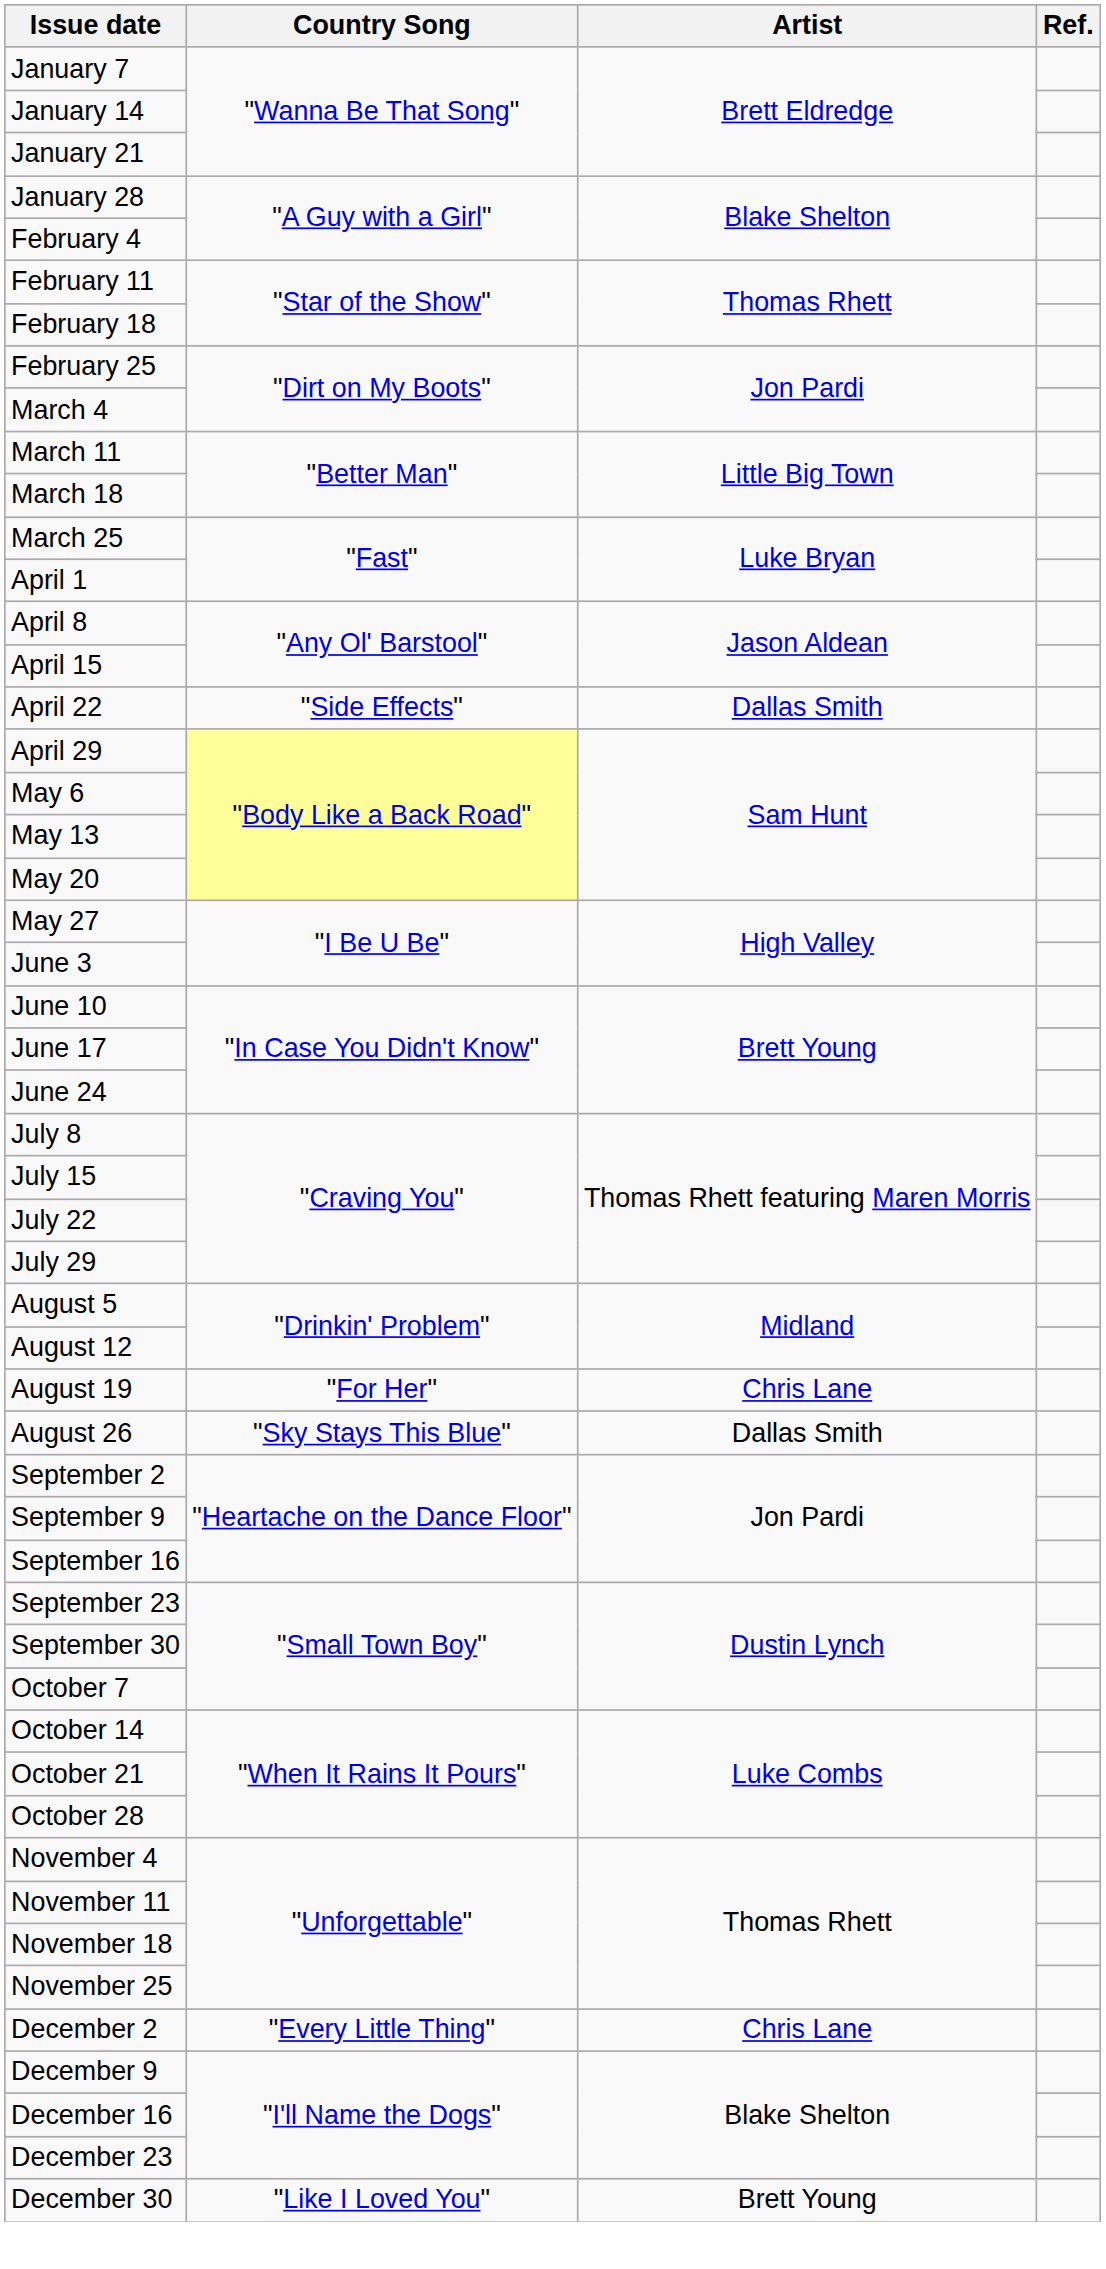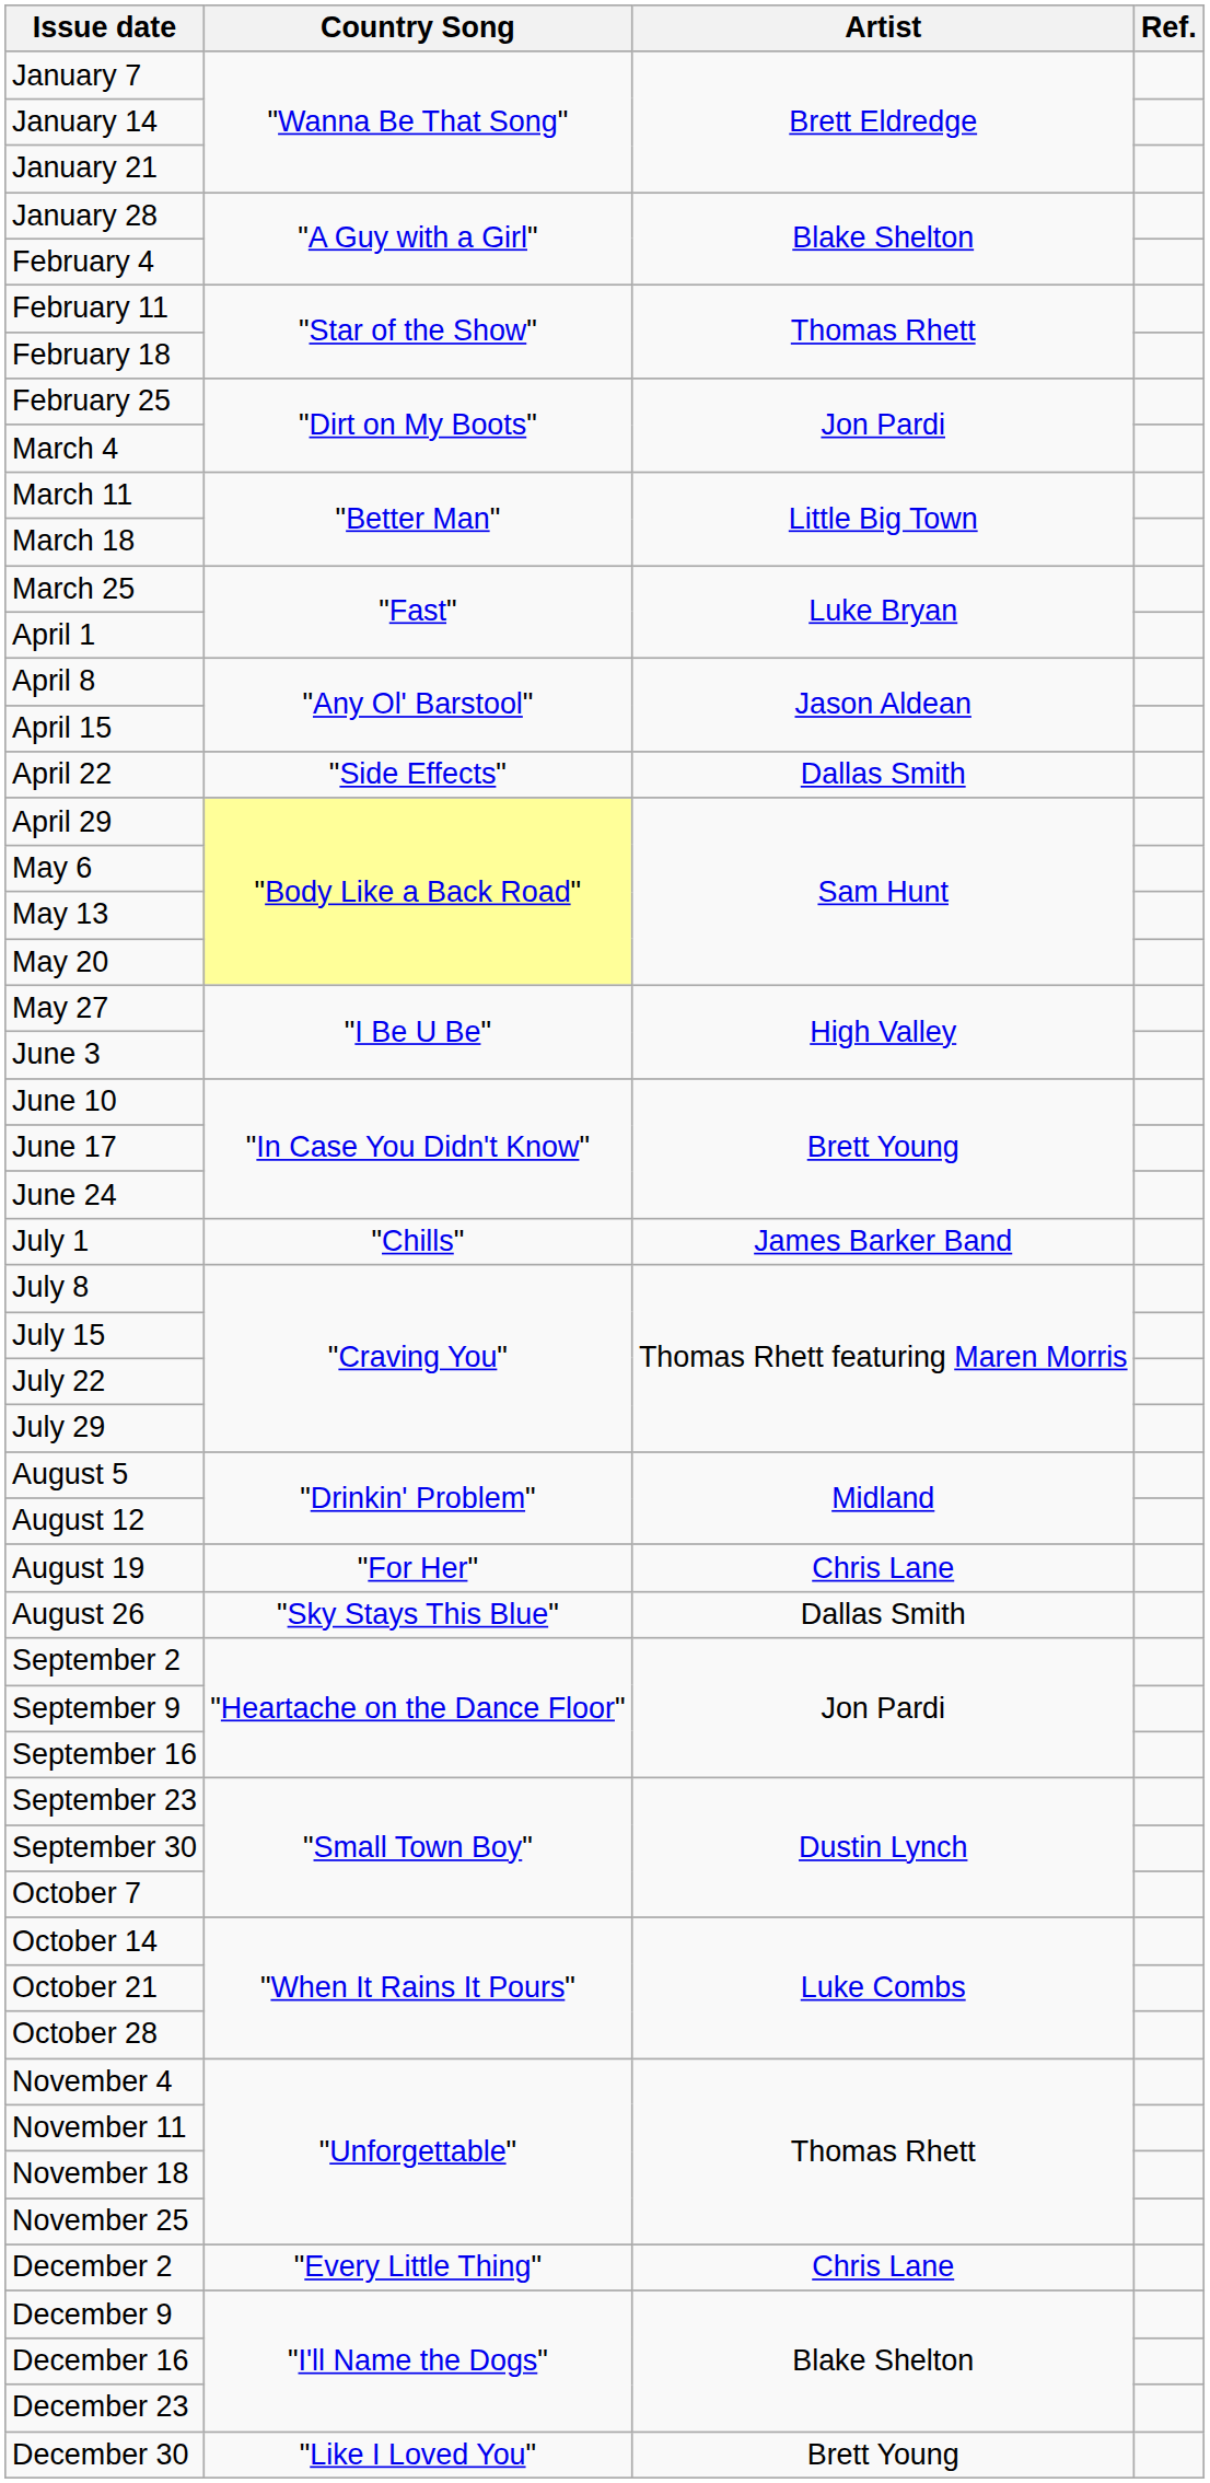 <table class="wikitable">
 <tr>
 <th>Issue date</th>
 <th>Country Song</th>
 <th>Artist</th>
 <th>Ref.</th>
 </tr>
 <tr>
 <td>January 7</td>
 <td align="center" rowspan="3">"<a href='#'>Wanna Be That Song</a>"</td>
 <td align="center" rowspan="3"><a href='#'>Brett Eldredge</a></td>
 <td align="center"></td>
 </tr>
 <tr>
 <td>January 14</td>
 <td align="center"></td>
 </tr>
 <tr>
 <td>January 21</td>
 <td align="center"></td>
 </tr>
 <tr>
 <td>January 28</td>
 <td align="center" rowspan="2">"<a href='#'>A Guy with a Girl</a>"</td>
 <td align="center" rowspan="2"><a href='#'>Blake Shelton</a></td>
 <td align="center"></td>
 </tr>
 <tr>
 <td>February 4</td>
 <td align="center"></td>
 </tr>
 <tr>
 <td>February 11</td>
 <td align="center" rowspan="2">"<a href='#'>Star of the Show</a>"</td>
 <td align="center" rowspan="2"><a href='#'>Thomas Rhett</a></td>
 <td align="center"></td>
 </tr>
 <tr>
 <td>February 18</td>
 <td align="center"></td>
 </tr>
 <tr>
 <td>February 25</td>
 <td align="center" rowspan="2">"<a href='#'>Dirt on My Boots</a>"</td>
 <td align="center" rowspan="2"><a href='#'>Jon Pardi</a></td>
 <td align="center"></td>
 </tr>
 <tr>
 <td>March 4</td>
 <td align="center"></td>
 </tr>
 <tr>
 <td>March 11</td>
 <td align="center" rowspan="2">"<a href='#'>Better Man</a>"</td>
 <td align="center" rowspan="2"><a href='#'>Little Big Town</a></td>
 <td align="center"></td>
 </tr>
 <tr>
 <td>March 18</td>
 <td align="center"></td>
 </tr>
 <tr>
 <td>March 25</td>
 <td align="center" rowspan="2">"<a href='#'>Fast</a>"</td>
 <td align="center" rowspan="2"><a href='#'>Luke Bryan</a></td>
 <td align="center"></td>
 </tr>
 <tr>
 <td>April 1</td>
 <td align="center"></td>
 </tr>
 <tr>
 <td>April 8</td>
 <td align="center" rowspan="2">"<a href='#'>Any Ol' Barstool</a>"</td>
 <td align="center" rowspan="2"><a href='#'>Jason Aldean</a></td>
 <td align="center"></td>
 </tr>
 <tr>
 <td>April 15</td>
 <td align="center"></td>
 </tr>
 <tr>
 <td>April 22</td>
 <td align="center">"<a href='#'>Side Effects</a>"</td>
 <td align="center"><a href='#'>Dallas Smith</a></td>
 <td align="center"></td>
 </tr>
 <tr>
 <td>April 29</td>
 <td align="center" rowspan="4" bgcolor="#FFFF99">"<a href='#'>Body Like a Back Road</a>" </td>
 <td align="center" rowspan="4"><a href='#'>Sam Hunt</a></td>
 <td align="center"></td>
 </tr>
 <tr>
 <td>May 6</td>
 <td align="center"></td>
 </tr>
 <tr>
 <td>May 13</td>
 <td align="center"></td>
 </tr>
 <tr>
 <td>May 20</td>
 <td align="center"></td>
 </tr>
 <tr>
 <td>May 27</td>
 <td align="center" rowspan="2">"<a href='#'>I Be U Be</a>"</td>
 <td align="center" rowspan="2"><a href='#'>High Valley</a></td>
 <td align="center"></td>
 </tr>
 <tr>
 <td>June 3</td>
 <td align="center"></td>
 </tr>
 <tr>
 <td>June 10</td>
 <td align="center" rowspan="3">"<a href='#'>In Case You Didn't Know</a>"</td>
 <td align="center" rowspan="3"><a href='#'>Brett Young</a></td>
 <td align="center"></td>
 </tr>
 <tr>
 <td>June 17</td>
 <td align="center"></td>
 </tr>
 <tr>
 <td>June 24</td>
+<td align="center"></td>
+</tr>
+<tr>
+<td>July 1</td>
+<td align="center">"<a href='#'>Chills</a>"</td>
+<td align="center"><a href='#'>James Barker Band</a></td>
 <td align="center"></td>
 </tr>
 <tr>
 <td>July 8</td>
 <td align="center" rowspan="4">"<a href='#'>Craving You</a>"</td>
 <td align="center" rowspan="4">Thomas Rhett featuring <a href='#'>Maren Morris</a></td>
 <td align="center"></td>
 </tr>
 <tr>
 <td>July 15</td>
 <td align="center"></td>
 </tr>
 <tr>
 <td>July 22</td>
 <td align="center"></td>
 </tr>
 <tr>
 <td>July 29</td>
 <td align="center"></td>
 </tr>
 <tr>
 <td>August 5</td>
 <td align="center" rowspan="2">"<a href='#'>Drinkin' Problem</a>"</td>
 <td align="center" rowspan="2"><a href='#'>Midland</a></td>
 <td align="center"></td>
 </tr>
 <tr>
 <td>August 12</td>
 <td align="center"></td>
 </tr>
 <tr>
 <td>August 19</td>
 <td align="center">"<a href='#'>For Her</a>"</td>
 <td align="center"><a href='#'>Chris Lane</a></td>
 <td align="center"></td>
 </tr>
 <tr>
 <td>August 26</td>
 <td align="center">"<a href='#'>Sky Stays This Blue</a>"</td>
 <td align="center">Dallas Smith</td>
 <td align="center"></td>
 </tr>
 <tr>
 <td>September 2</td>
 <td align="center" rowspan="3">"<a href='#'>Heartache on the Dance Floor</a>"</td>
 <td align="center" rowspan="3">Jon Pardi</td>
 <td align="center"></td>
 </tr>
 <tr>
 <td>September 9</td>
 <td align="center"></td>
 </tr>
 <tr>
 <td>September 16</td>
 <td align="center"></td>
 </tr>
 <tr>
 <td>September 23</td>
 <td align="center" rowspan="3">"<a href='#'>Small Town Boy</a>"</td>
 <td align="center" rowspan="3"><a href='#'>Dustin Lynch</a></td>
 <td align="center"></td>
 </tr>
 <tr>
 <td>September 30</td>
 <td align="center"></td>
 </tr>
 <tr>
 <td>October 7</td>
 <td align="center"></td>
 </tr>
 <tr>
 <td>October 14</td>
 <td align="center" rowspan="3">"<a href='#'>When It Rains It Pours</a>"</td>
 <td align="center" rowspan="3"><a href='#'>Luke Combs</a></td>
 <td align="center"></td>
 </tr>
 <tr>
 <td>October 21</td>
 <td align="center"></td>
 </tr>
 <tr>
 <td>October 28</td>
 <td align="center"></td>
 </tr>
 <tr>
 <td>November 4</td>
 <td align="center" rowspan="4">"<a href='#'>Unforgettable</a>"</td>
 <td align="center" rowspan="4">Thomas Rhett</td>
 <td align="center"></td>
 </tr>
 <tr>
 <td>November 11</td>
 <td align="center"></td>
 </tr>
 <tr>
 <td>November 18</td>
 <td align="center"></td>
 </tr>
 <tr>
 <td>November 25</td>
 <td align="center"></td>
 </tr>
 <tr>
 <td>December 2</td>
 <td align="center">"<a href='#'>Every Little Thing</a>"</td>
 <td align="center"><a href='#'>Chris Lane</a></td>
 <td align="center"></td>
 </tr>
 <tr>
 <td>December 9</td>
 <td align="center" rowspan="3">"<a href='#'>I'll Name the Dogs</a>"</td>
 <td align="center" rowspan="3">Blake Shelton</td>
 <td align="center"></td>
 </tr>
 <tr>
 <td>December 16</td>
 <td align="center"></td>
 </tr>
 <tr>
 <td>December 23</td>
 <td align="center"></td>
 </tr>
 <tr>
 <td>December 30</td>
 <td align="center">"<a href='#'>Like I Loved You</a>"</td>
 <td align="center">Brett Young</td>
 <td align="center"></td>
 </tr>
 <tr>
 </tr>
 </table>
